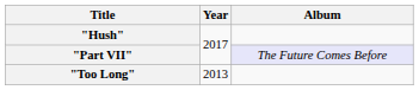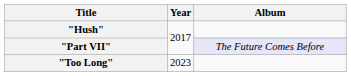 <table class="wikitable plainrowheaders" style="text-align:center;">
 <tr>
 <th scope="col" style="width:15em;">Title</th>
 <th scope="col">Year</th>
 <th scope="col" style="width:14em;">Album</th>
 </tr>
 <tr>
 <th scope="row">"Hush"<br></th>
 <td rowspan="2">2017</td>
 <td></td>
 </tr>
 <tr>
 <th scope="row">"Part VII"<br> </th>
 <td style="background: lavender;"><em>The Future Comes Before</em></td>
 </tr>
 <tr>
 <th scope="row">"Too Long"<br> </th>
-<td>2013</td>
+<td>2023</td>
 <td></td>
 </tr>
 </table>
